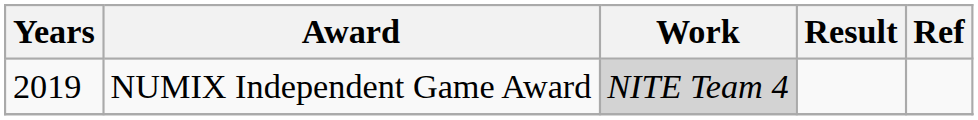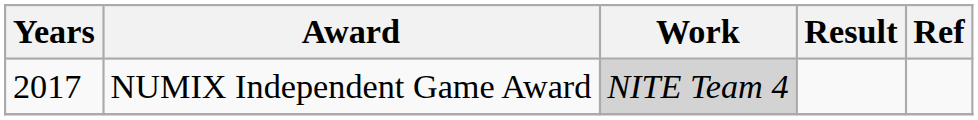 <table class="wikitable">
 <tr>
 <th>Years</th>
 <th>Award</th>
 <th>Work</th>
 <th>Result</th>
 <th>Ref</th>
 </tr>
 <tr>
-<td rowspan="1">2019</td>
+<td rowspan="1">2017</td>
 <td>NUMIX Independent Game Award</td>
 <td style="background: lightgrey;"><em>NITE Team 4</em></td>
 <td></td>
 <td></td>
 </tr>
 <tr>
 </tr>
 </table>
